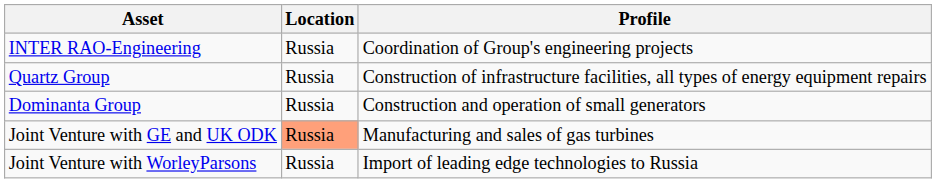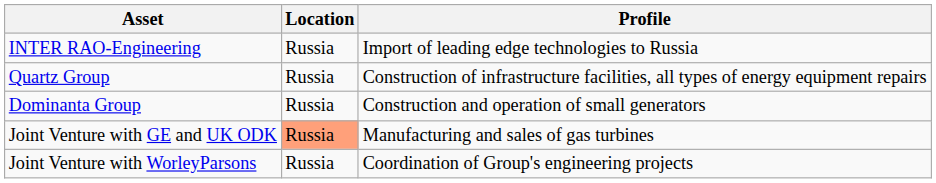 <table class="wikitable">
 <tr>
 <th>Asset</th>
 <th>Location</th>
 <th>Profile</th>
 </tr>
 <tr>
 <td><a href='#'>INTER RAO-Engineering</a></td>
 <td>Russia</td>
-<td>Coordination of Group's engineering projects</td>
+<td>Import of leading edge technologies to Russia</td>
 </tr>
 <tr>
 <td><a href='#'>Quartz Group</a></td>
 <td>Russia</td>
 <td>Construction of infrastructure facilities, all types of energy equipment repairs</td>
 </tr>
 <tr>
 <td><a href='#'>Dominanta Group</a></td>
 <td>Russia</td>
 <td>Construction and operation of small generators</td>
 </tr>
 <tr>
 <td>Joint Venture with <a href='#'>GE</a> and <a href='#'>UK ODK</a></td>
 <td style="background: lightsalmon;">Russia</td>
 <td>Manufacturing and sales of gas turbines</td>
 </tr>
 <tr>
 <td>Joint Venture with <a href='#'>WorleyParsons</a></td>
 <td>Russia</td>
-<td>Import of leading edge technologies to Russia</td>
+<td>Coordination of Group's engineering projects</td>
 </tr>
 </table>
